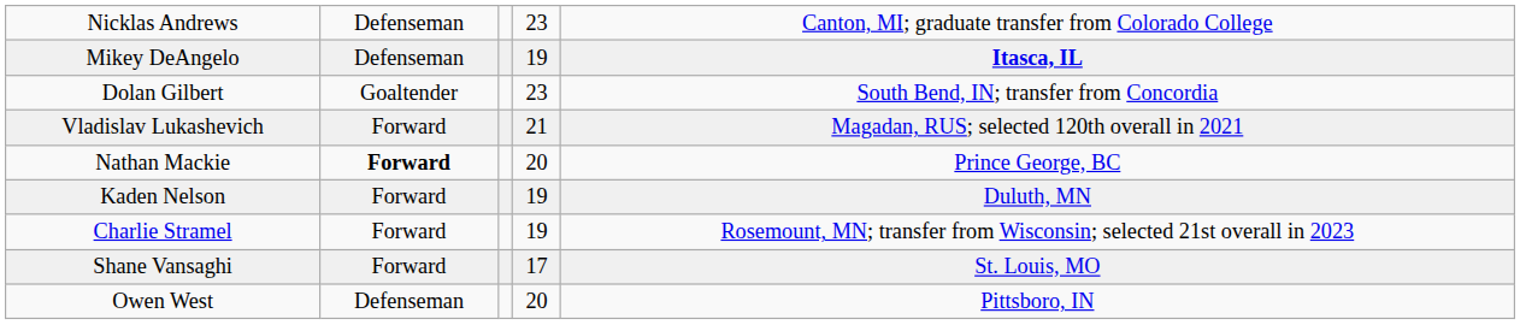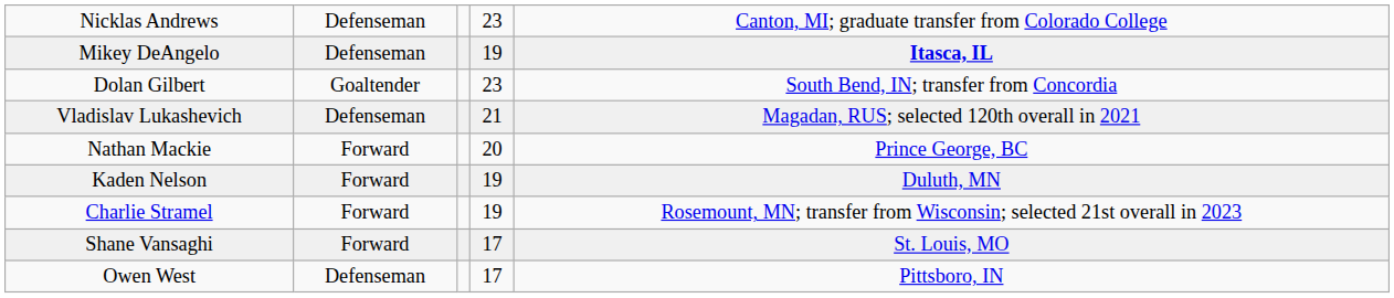 <table class="wikitable" width=1100>
 <tr align="center" bgcolor="">
 <td>Nicklas Andrews</td>
 <td>Defenseman</td>
 <td></td>
 <td>23</td>
 <td><a href='#'>Canton, MI</a>; graduate transfer from <a href='#'>Colorado College</a></td>
 </tr>
 <tr align="center" bgcolor="f0f0f0">
 <td>Mikey DeAngelo</td>
 <td>Defenseman</td>
 <td></td>
 <td>19</td>
 <td><strong><a href='#'>Itasca, IL</a></strong></td>
 </tr>
 <tr align="center" bgcolor="">
 <td>Dolan Gilbert</td>
 <td>Goaltender</td>
 <td></td>
 <td>23</td>
 <td><a href='#'>South Bend, IN</a>; transfer from <a href='#'>Concordia</a></td>
 </tr>
 <tr align="center" bgcolor="f0f0f0">
 <td>Vladislav Lukashevich</td>
-<td>Forward</td>
+<td>Defenseman</td>
 <td></td>
 <td>21</td>
 <td><a href='#'>Magadan, RUS</a>; selected 120th overall in <a href='#'>2021</a></td>
 </tr>
 <tr align="center" bgcolor="">
 <td>Nathan Mackie</td>
-<td><strong>Forward</strong></td>
+<td>Forward</td>
 <td></td>
 <td>20</td>
 <td><a href='#'>Prince George, BC</a></td>
 </tr>
 <tr align="center" bgcolor="f0f0f0">
 <td>Kaden Nelson</td>
 <td>Forward</td>
 <td></td>
 <td>19</td>
 <td><a href='#'>Duluth, MN</a></td>
 </tr>
 <tr align="center" bgcolor="">
 <td><a href='#'>Charlie Stramel</a></td>
 <td>Forward</td>
 <td></td>
 <td>19</td>
 <td><a href='#'>Rosemount, MN</a>; transfer from <a href='#'>Wisconsin</a>; selected 21st overall in <a href='#'>2023</a></td>
 </tr>
 <tr align="center" bgcolor="f0f0f0">
 <td>Shane Vansaghi</td>
 <td>Forward</td>
 <td></td>
 <td>17</td>
 <td><a href='#'>St. Louis, MO</a></td>
 </tr>
 <tr align="center" bgcolor="">
 <td>Owen West</td>
 <td>Defenseman</td>
 <td></td>
-<td>20</td>
+<td>17</td>
 <td><a href='#'>Pittsboro, IN</a></td>
 </tr>
 </table>
